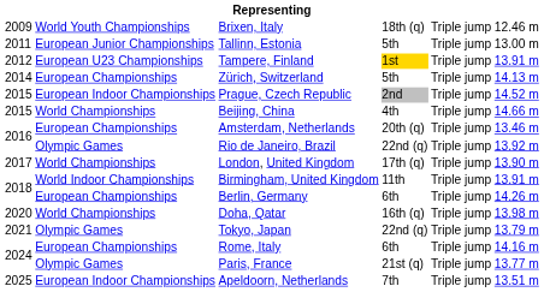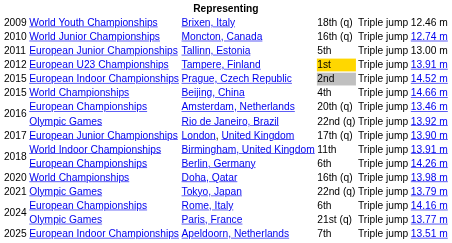 <table>
 <tr>
 <th colspan="6">Representing </th>
 </tr>
 <tr>
 <td>2009</td>
 <td><a href='#'>World Youth Championships</a></td>
 <td><a href='#'>Brixen, Italy</a></td>
 <td>18th (q)</td>
 <td>Triple jump</td>
 <td>12.46 m</td>
+</tr>
+<tr>
+<td>2010</td>
+<td><a href='#'>World Junior Championships</a></td>
+<td><a href='#'>Moncton, Canada</a></td>
+<td>16th (q)</td>
+<td>Triple jump</td>
+<td><a href='#'>12.74 m</a></td>
 </tr>
 <tr>
 <td>2011</td>
 <td><a href='#'>European Junior Championships</a></td>
 <td><a href='#'>Tallinn, Estonia</a></td>
 <td>5th</td>
 <td>Triple jump</td>
 <td>13.00 m</td>
 </tr>
 <tr>
 <td>2012</td>
 <td><a href='#'>European U23 Championships</a></td>
 <td><a href='#'>Tampere, Finland</a></td>
 <td bgcolor=gold>1st</td>
 <td>Triple jump</td>
 <td><a href='#'>13.91 m</a></td>
-</tr>
-<tr>
-<td>2014</td>
-<td><a href='#'>European Championships</a></td>
-<td><a href='#'>Zürich, Switzerland</a></td>
-<td>5th</td>
-<td>Triple jump</td>
-<td><a href='#'>14.13 m</a></td>
 </tr>
 <tr>
 <td>2015</td>
 <td><a href='#'>European Indoor Championships</a></td>
 <td><a href='#'>Prague, Czech Republic</a></td>
 <td bgcolor=silver>2nd</td>
 <td>Triple jump</td>
 <td><a href='#'>14.52 m</a></td>
 </tr>
 <tr>
 <td>2015</td>
 <td><a href='#'>World Championships</a></td>
 <td><a href='#'>Beijing, China</a></td>
 <td bgcolor=>4th</td>
 <td>Triple jump</td>
 <td><a href='#'>14.66 m</a></td>
 </tr>
 <tr>
 <td rowspan=2>2016</td>
 <td><a href='#'>European Championships</a></td>
 <td><a href='#'>Amsterdam, Netherlands</a></td>
 <td>20th (q)</td>
 <td>Triple jump</td>
 <td><a href='#'>13.46 m</a></td>
 </tr>
 <tr>
 <td><a href='#'>Olympic Games</a></td>
 <td><a href='#'>Rio de Janeiro, Brazil</a></td>
 <td>22nd (q)</td>
 <td>Triple jump</td>
 <td><a href='#'>13.92 m</a></td>
 </tr>
 <tr>
 <td>2017</td>
-<td><a href='#'>World Championships</a></td>
+<td><a href='#'>European Junior Championships</a></td>
 <td><a href='#'>London</a>, <a href='#'>United Kingdom</a></td>
 <td>17th (q)</td>
 <td>Triple jump</td>
 <td><a href='#'>13.90 m</a></td>
 </tr>
 <tr>
 <td rowspan=2>2018</td>
 <td><a href='#'>World Indoor Championships</a></td>
 <td><a href='#'>Birmingham, United Kingdom</a></td>
 <td>11th</td>
 <td>Triple jump</td>
 <td><a href='#'>13.91 m</a></td>
 </tr>
 <tr>
 <td><a href='#'>European Championships</a></td>
 <td><a href='#'>Berlin, Germany</a></td>
 <td>6th</td>
 <td>Triple jump</td>
 <td><a href='#'>14.26 m</a></td>
 </tr>
 <tr>
 <td>2020</td>
 <td><a href='#'>World Championships</a></td>
 <td><a href='#'>Doha, Qatar</a></td>
 <td>16th (q)</td>
 <td>Triple jump</td>
 <td><a href='#'>13.98 m</a></td>
 </tr>
 <tr>
 <td>2021</td>
 <td><a href='#'>Olympic Games</a></td>
 <td><a href='#'>Tokyo, Japan</a></td>
 <td>22nd (q)</td>
 <td>Triple jump</td>
 <td><a href='#'>13.79 m</a></td>
 </tr>
 <tr>
 <td rowspan=2>2024</td>
 <td><a href='#'>European Championships</a></td>
 <td><a href='#'>Rome, Italy</a></td>
 <td>6th</td>
 <td>Triple jump</td>
 <td><a href='#'>14.16 m</a></td>
 </tr>
 <tr>
 <td><a href='#'>Olympic Games</a></td>
 <td><a href='#'>Paris, France</a></td>
 <td>21st (q)</td>
 <td>Triple jump</td>
 <td><a href='#'>13.77 m</a></td>
 </tr>
 <tr>
 <td>2025</td>
 <td><a href='#'>European  Indoor Championships</a></td>
 <td><a href='#'>Apeldoorn, Netherlands</a></td>
 <td>7th</td>
 <td>Triple jump</td>
 <td><a href='#'>13.51 m</a></td>
 </tr>
 </table>
